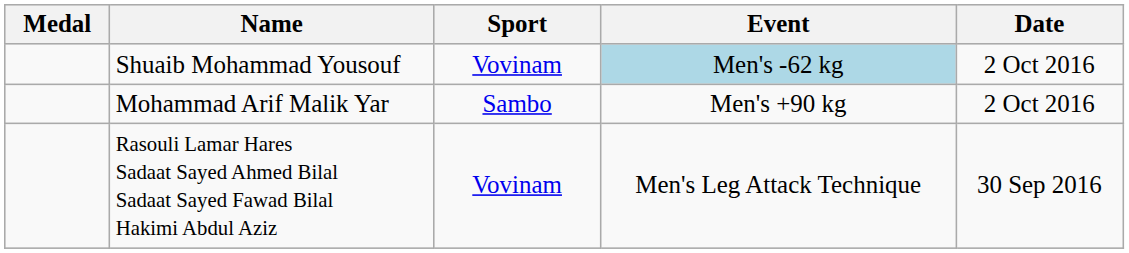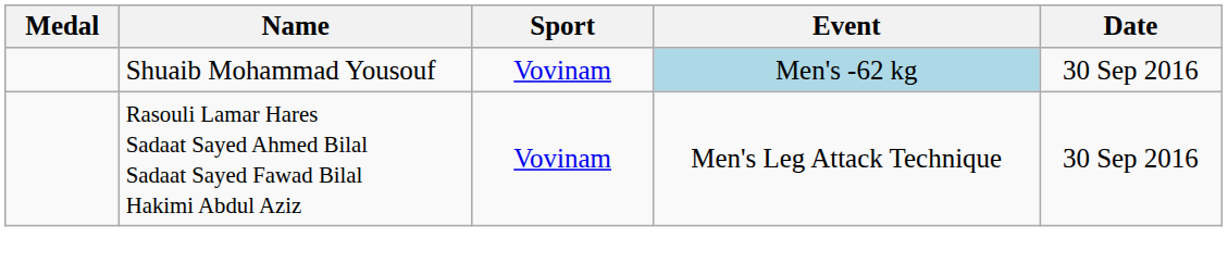 <table class="wikitable sortable" style="font-size:100%; text-align:center;">
 <tr>
 <th width="60">Medal</th>
 <th width="200">Name</th>
 <th width="100">Sport</th>
 <th width="220">Event</th>
 <th width="100">Date</th>
 </tr>
 <tr>
 <td></td>
 <td align=left>Shuaib Mohammad Yousouf</td>
 <td><a href='#'>Vovinam</a></td>
 <td style="background: lightblue;">Men's -62 kg</td>
-<td>2 Oct 2016</td>
-</tr>
-<tr>
-<td></td>
-<td align=left>Mohammad Arif Malik Yar</td>
-<td><a href='#'>Sambo</a></td>
-<td>Men's +90 kg</td>
-<td>2 Oct 2016</td>
+<td>30 Sep 2016</td>
 </tr>
 <tr>
 <td></td>
 <td align=left><small>Rasouli Lamar Hares</small><br><small>Sadaat Sayed Ahmed Bilal</small><br><small>Sadaat Sayed Fawad Bilal</small><br><small>Hakimi Abdul Aziz</small></td>
 <td><a href='#'>Vovinam</a></td>
 <td>Men's Leg Attack Technique</td>
 <td>30 Sep 2016</td>
 </tr>
 </table>
